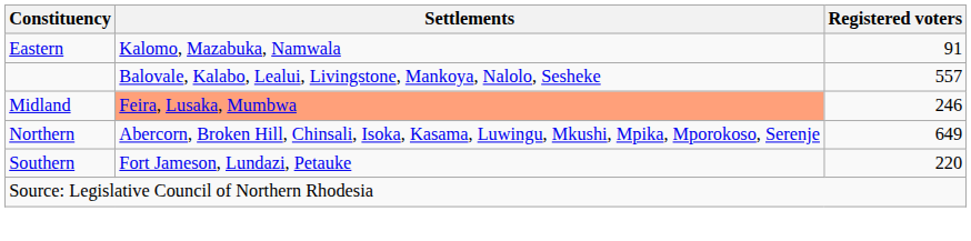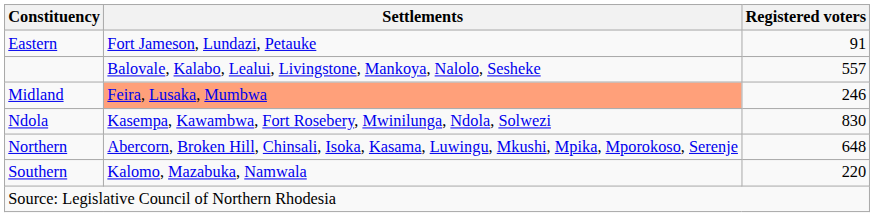 <table class=wikitable>
 <tr>
 <th>Constituency</th>
 <th>Settlements</th>
 <th>Registered voters</th>
 </tr>
 <tr>
 <td><a href='#'>Eastern</a></td>
-<td><a href='#'>Kalomo</a>, <a href='#'>Mazabuka</a>, <a href='#'>Namwala</a></td>
+<td><a href='#'>Fort Jameson</a>, <a href='#'>Lundazi</a>, <a href='#'>Petauke</a></td>
 <td align=right>91</td>
 </tr>
 <tr>
 <td></td>
 <td><a href='#'>Balovale</a>, <a href='#'>Kalabo</a>, <a href='#'>Lealui</a>, <a href='#'>Livingstone</a>, <a href='#'>Mankoya</a>, <a href='#'>Nalolo</a>, <a href='#'>Sesheke</a></td>
 <td align=right>557</td>
 </tr>
 <tr>
 <td><a href='#'>Midland</a></td>
 <td style="background: lightsalmon;"><a href='#'>Feira</a>, <a href='#'>Lusaka</a>, <a href='#'>Mumbwa</a></td>
 <td align=right>246</td>
 </tr>
 <tr>
+<td><a href='#'>Ndola</a></td>
+<td><a href='#'>Kasempa</a>, <a href='#'>Kawambwa</a>, <a href='#'>Fort Rosebery</a>, <a href='#'>Mwinilunga</a>, <a href='#'>Ndola</a>, <a href='#'>Solwezi</a></td>
+<td align=right>830</td>
+</tr>
+<tr>
 <td><a href='#'>Northern</a></td>
 <td><a href='#'>Abercorn</a>, <a href='#'>Broken Hill</a>, <a href='#'>Chinsali</a>, <a href='#'>Isoka</a>, <a href='#'>Kasama</a>, <a href='#'>Luwingu</a>, <a href='#'>Mkushi</a>, <a href='#'>Mpika</a>, <a href='#'>Mporokoso</a>, <a href='#'>Serenje</a></td>
-<td align=right>649</td>
+<td align=right>648</td>
 </tr>
 <tr>
 <td><a href='#'>Southern</a></td>
-<td><a href='#'>Fort Jameson</a>, <a href='#'>Lundazi</a>, <a href='#'>Petauke</a></td>
+<td><a href='#'>Kalomo</a>, <a href='#'>Mazabuka</a>, <a href='#'>Namwala</a></td>
 <td align=right>220</td>
 </tr>
 <tr>
 <td colspan=3>Source: Legislative Council of Northern Rhodesia</td>
 </tr>
 </table>
